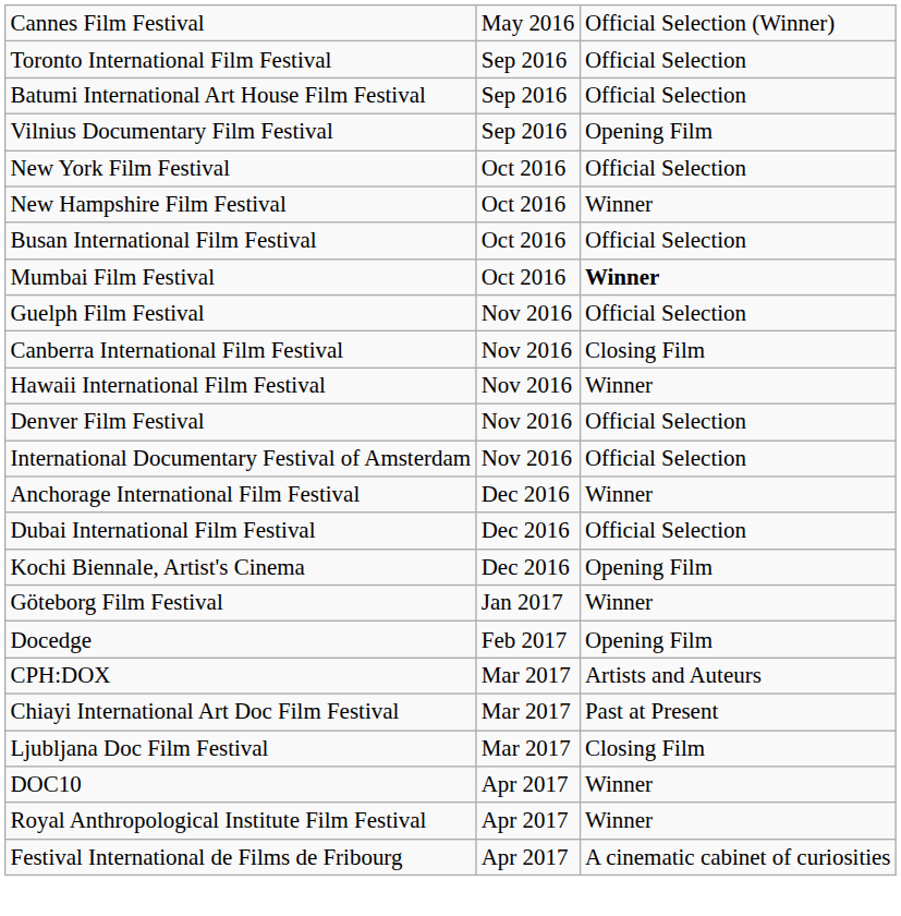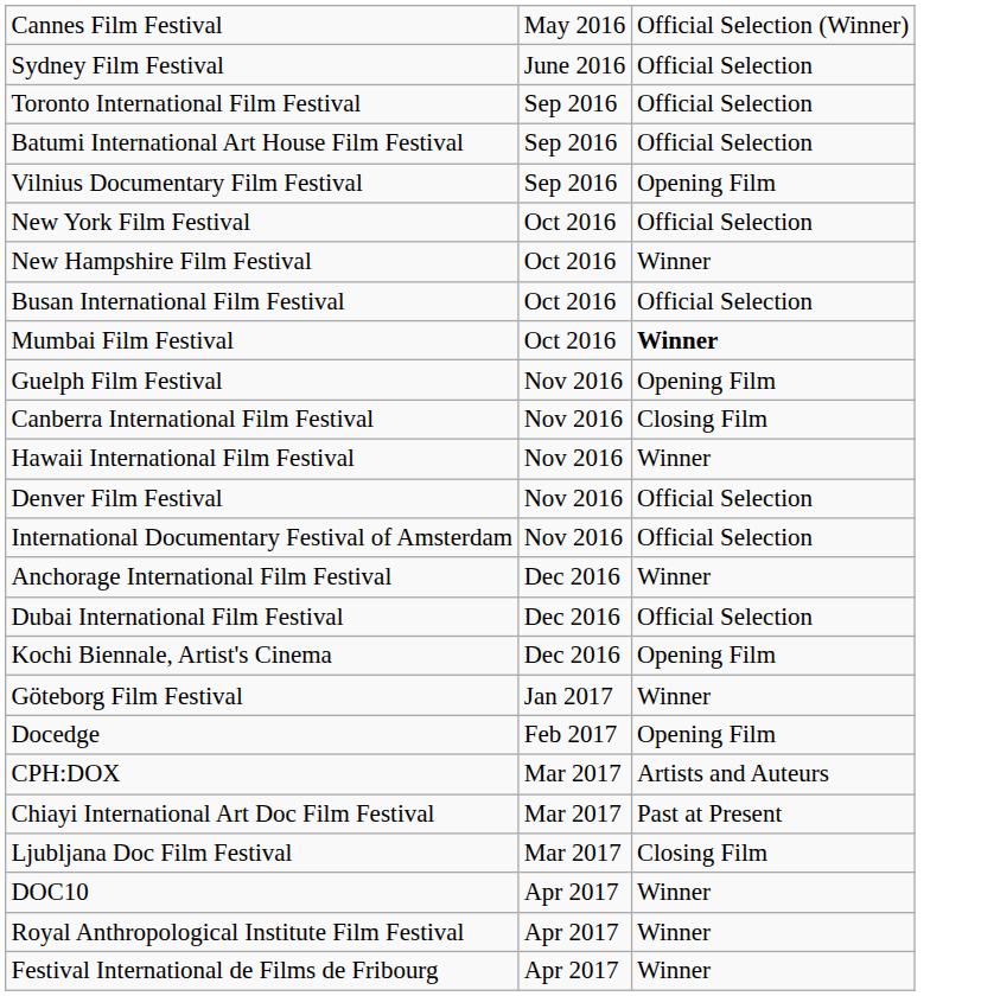 <table class="wikitable">
 <tr>
 <td>Cannes Film Festival</td>
 <td>May 2016</td>
 <td>Official Selection (Winner)</td>
+</tr>
+<tr>
+<td>Sydney Film Festival</td>
+<td>June 2016</td>
+<td>Official Selection</td>
 </tr>
 <tr>
 <td>Toronto International Film Festival</td>
 <td>Sep 2016</td>
 <td>Official Selection</td>
 </tr>
 <tr>
 <td>Batumi International Art House Film Festival</td>
 <td>Sep 2016</td>
 <td>Official Selection</td>
 </tr>
 <tr>
 <td>Vilnius Documentary Film Festival</td>
 <td>Sep 2016</td>
 <td>Opening Film</td>
 </tr>
 <tr>
 <td>New York Film Festival</td>
 <td>Oct 2016</td>
 <td>Official Selection</td>
 </tr>
 <tr>
 <td>New Hampshire Film Festival</td>
 <td>Oct 2016</td>
 <td>Winner</td>
 </tr>
 <tr>
 <td>Busan International Film Festival</td>
 <td>Oct 2016</td>
 <td>Official Selection</td>
 </tr>
 <tr>
 <td>Mumbai Film Festival</td>
 <td>Oct 2016</td>
 <td><strong>Winner</strong></td>
 </tr>
 <tr>
 <td>Guelph Film Festival</td>
 <td>Nov 2016</td>
-<td>Official Selection</td>
+<td>Opening Film</td>
 </tr>
 <tr>
 <td>Canberra International Film Festival</td>
 <td>Nov 2016</td>
 <td>Closing Film</td>
 </tr>
 <tr>
 <td>Hawaii International Film Festival</td>
 <td>Nov 2016</td>
 <td>Winner</td>
 </tr>
 <tr>
 <td>Denver Film Festival</td>
 <td>Nov 2016</td>
 <td>Official Selection</td>
 </tr>
 <tr>
 <td>International Documentary Festival of Amsterdam</td>
 <td>Nov 2016</td>
 <td>Official Selection</td>
 </tr>
 <tr>
 <td>Anchorage International Film Festival</td>
 <td>Dec 2016</td>
 <td>Winner</td>
 </tr>
 <tr>
 <td>Dubai International Film Festival</td>
 <td>Dec 2016</td>
 <td>Official Selection</td>
 </tr>
 <tr>
 <td>Kochi Biennale, Artist's Cinema</td>
 <td>Dec 2016</td>
 <td>Opening Film</td>
 </tr>
 <tr>
 <td>Göteborg Film Festival</td>
 <td>Jan 2017</td>
 <td>Winner</td>
 </tr>
 <tr>
 <td>Docedge</td>
 <td>Feb 2017</td>
 <td>Opening Film</td>
 </tr>
 <tr>
 <td>CPH:DOX</td>
 <td>Mar 2017</td>
 <td>Artists and Auteurs</td>
 </tr>
 <tr>
 <td>Chiayi International Art Doc Film Festival</td>
 <td>Mar 2017</td>
 <td>Past at Present</td>
 </tr>
 <tr>
 <td>Ljubljana Doc Film Festival</td>
 <td>Mar 2017</td>
 <td>Closing Film</td>
 </tr>
 <tr>
 <td>DOC10</td>
 <td>Apr 2017</td>
 <td>Winner</td>
 </tr>
 <tr>
 <td>Royal Anthropological Institute Film Festival</td>
 <td>Apr 2017</td>
 <td>Winner</td>
 </tr>
 <tr>
 <td>Festival International de Films de Fribourg</td>
 <td>Apr 2017</td>
-<td>A cinematic cabinet of curiosities</td>
+<td>Winner</td>
 </tr>
 </table>
